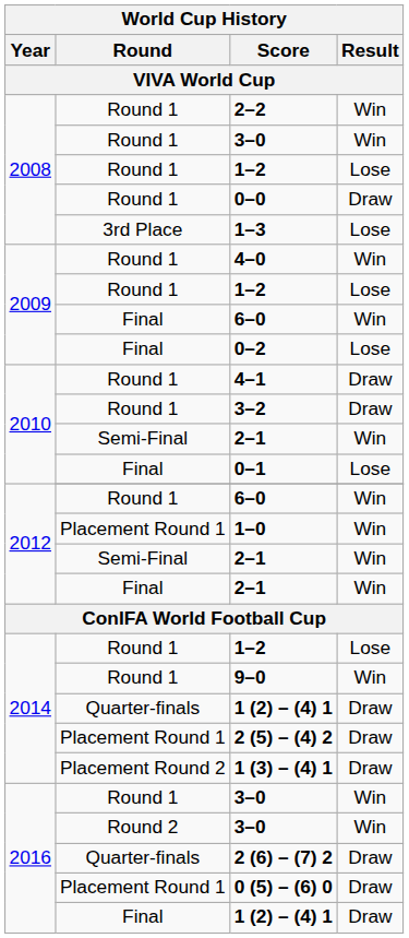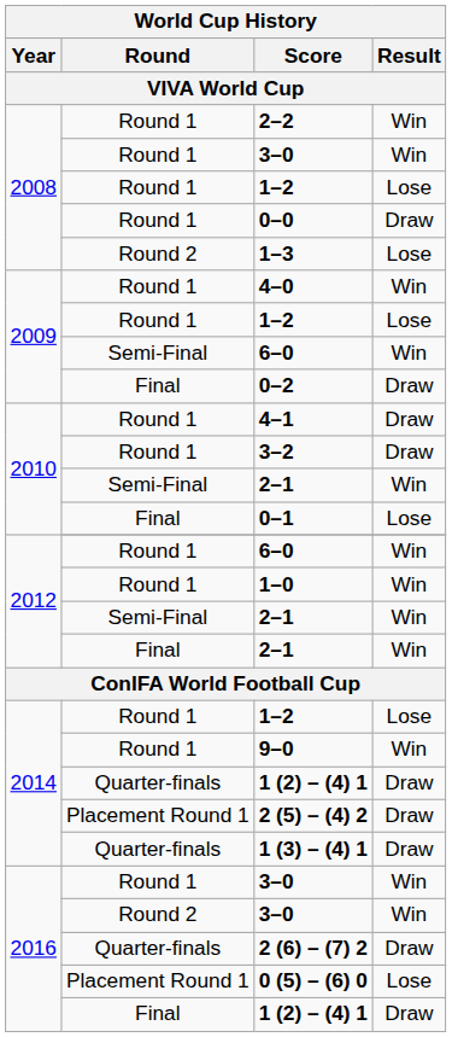 <table class="wikitable" style="text-align: center;">
 <tr>
 <th colspan=4>World Cup History</th>
 </tr>
 <tr>
 <th>Year</th>
 <th>Round</th>
 <th>Score</th>
 <th>Result</th>
 </tr>
 <tr>
 <th colspan=4>VIVA World Cup</th>
 </tr>
 <tr>
 <td rowspan=5><a href='#'>2008</a></td>
 <td>Round 1</td>
 <td align="left"> <strong>2–2</strong> </td>
 <td>Win</td>
 </tr>
 <tr>
 <td>Round 1</td>
 <td align="left"> <strong>3–0</strong> </td>
 <td>Win</td>
 </tr>
 <tr>
 <td>Round 1</td>
 <td align="left"> <strong>1–2</strong> </td>
 <td>Lose</td>
 </tr>
 <tr>
 <td>Round 1</td>
 <td align="left"> <strong>0–0</strong> </td>
 <td>Draw</td>
 </tr>
 <tr>
-<td>3rd Place</td>
+<td>Round 2</td>
 <td align="left"> <strong>1–3</strong> </td>
 <td>Lose</td>
 </tr>
 <tr>
 <td rowspan=4><a href='#'>2009</a></td>
 <td>Round 1</td>
 <td align="left"> <strong>4–0</strong> </td>
 <td>Win</td>
 </tr>
 <tr>
 <td>Round 1</td>
 <td align="left"> <strong>1–2</strong> </td>
 <td>Lose</td>
 </tr>
 <tr>
-<td>Final</td>
+<td>Semi-Final</td>
 <td align="left"> <strong>6–0</strong> </td>
 <td>Win</td>
 </tr>
 <tr>
 <td>Final</td>
 <td align="left"> <strong>0–2</strong> </td>
-<td>Lose</td>
+<td>Draw</td>
 </tr>
 <tr>
 <td rowspan=4><a href='#'>2010</a></td>
 <td>Round 1</td>
 <td align="left"> <strong>4–1</strong> </td>
 <td>Draw</td>
 </tr>
 <tr>
 <td>Round 1</td>
 <td align="left"> <strong>3–2</strong> </td>
 <td>Draw</td>
 </tr>
 <tr>
 <td>Semi-Final</td>
 <td align="left"> <strong>2–1</strong> </td>
 <td>Win</td>
 </tr>
 <tr>
 <td>Final</td>
 <td align="left"> <strong>0–1</strong> </td>
 <td>Lose</td>
 </tr>
 <tr>
 <td rowspan=5><a href='#'>2012</a></td>
 </tr>
 <tr>
 <td>Round 1</td>
 <td align="left"> <strong>6–0</strong> </td>
 <td>Win</td>
 </tr>
 <tr>
-<td>Placement Round 1</td>
+<td>Round 1</td>
 <td align="left"> <strong>1–0</strong> </td>
 <td>Win</td>
 </tr>
 <tr>
 <td>Semi-Final</td>
 <td align="left"> <strong>2–1</strong> </td>
 <td>Win</td>
 </tr>
 <tr>
 <td>Final</td>
 <td align="left"> <strong>2–1</strong> </td>
 <td>Win</td>
 </tr>
 <tr>
 <th colspan="4">ConIFA World Football Cup</th>
 </tr>
 <tr>
 <td rowspan="5"><a href='#'>2014</a></td>
 <td>Round 1</td>
 <td align="left"> <strong>1–2</strong> </td>
 <td>Lose</td>
 </tr>
 <tr>
 <td>Round 1</td>
 <td align="left"> <strong>9–0</strong> </td>
 <td>Win</td>
 </tr>
 <tr>
 <td>Quarter-finals</td>
 <td align="left"> <strong>1 (2) – (4) 1</strong> </td>
 <td>Draw</td>
 </tr>
 <tr>
 <td>Placement Round 1</td>
 <td align="left"> <strong>2 (5) – (4) 2</strong> </td>
 <td>Draw</td>
 </tr>
 <tr>
-<td>Placement Round 2</td>
+<td>Quarter-finals</td>
 <td align="left"> <strong>1 (3) – (4) 1</strong> </td>
 <td>Draw</td>
 </tr>
 <tr>
 <td rowspan="5"><a href='#'>2016</a></td>
 <td>Round 1</td>
 <td align="left"> <strong>3–0</strong> </td>
 <td>Win</td>
 </tr>
 <tr>
 <td>Round 2</td>
 <td align="left"> <strong>3–0</strong> </td>
 <td>Win</td>
 </tr>
 <tr>
 <td>Quarter-finals</td>
 <td align="left"> <strong>2 (6) – (7) 2</strong> </td>
 <td>Draw</td>
 </tr>
 <tr>
 <td>Placement Round 1</td>
 <td align="left"> <strong>0 (5) – (6) 0</strong> </td>
-<td>Draw</td>
+<td>Lose</td>
 </tr>
 <tr>
 <td>Final</td>
 <td align="left"> <strong>1 (2) – (4) 1</strong> </td>
 <td>Draw</td>
 </tr>
 </table>
